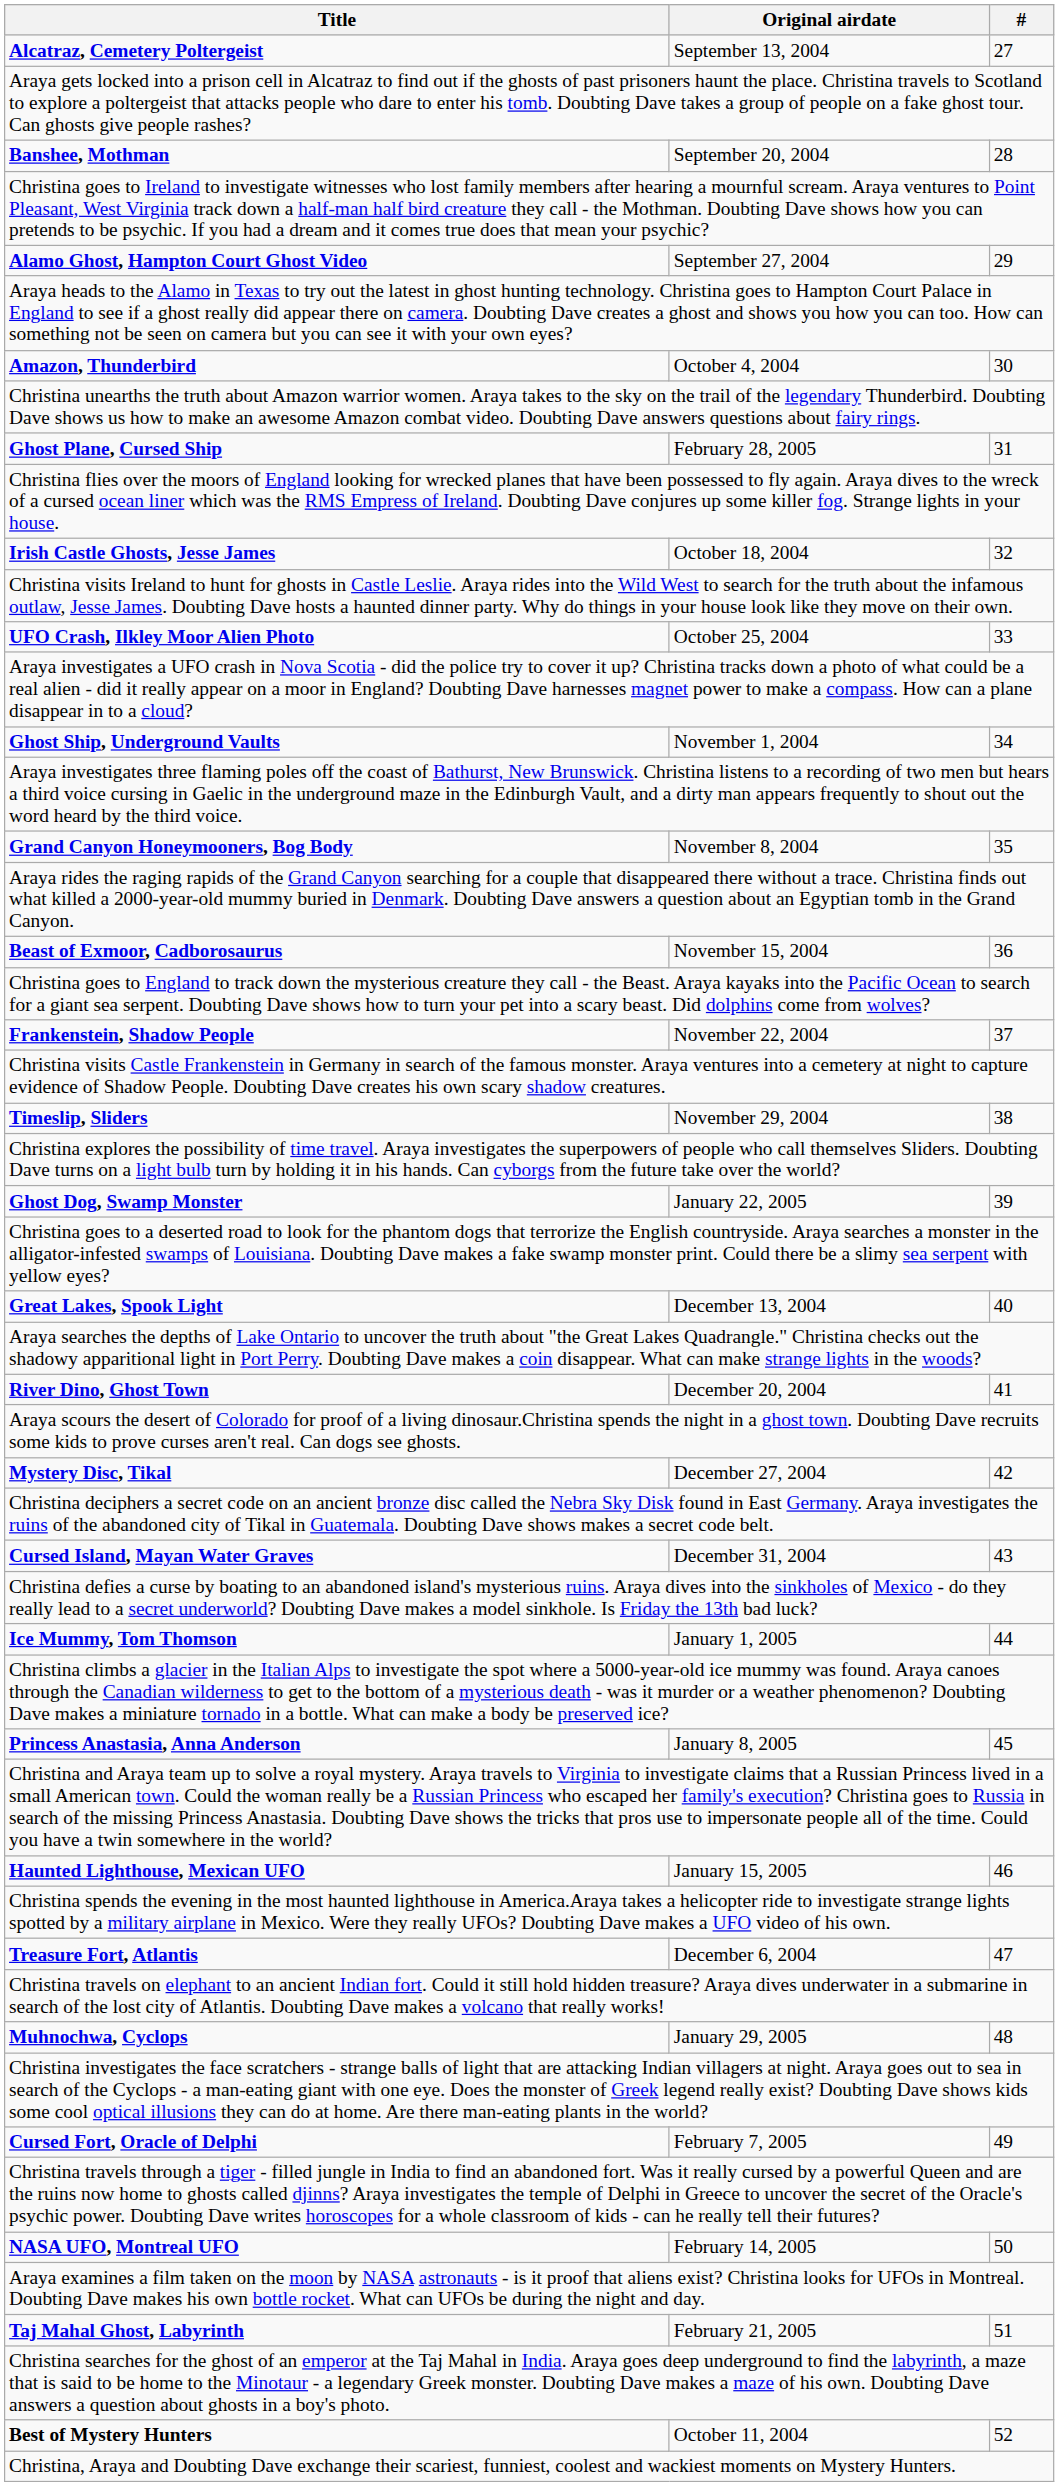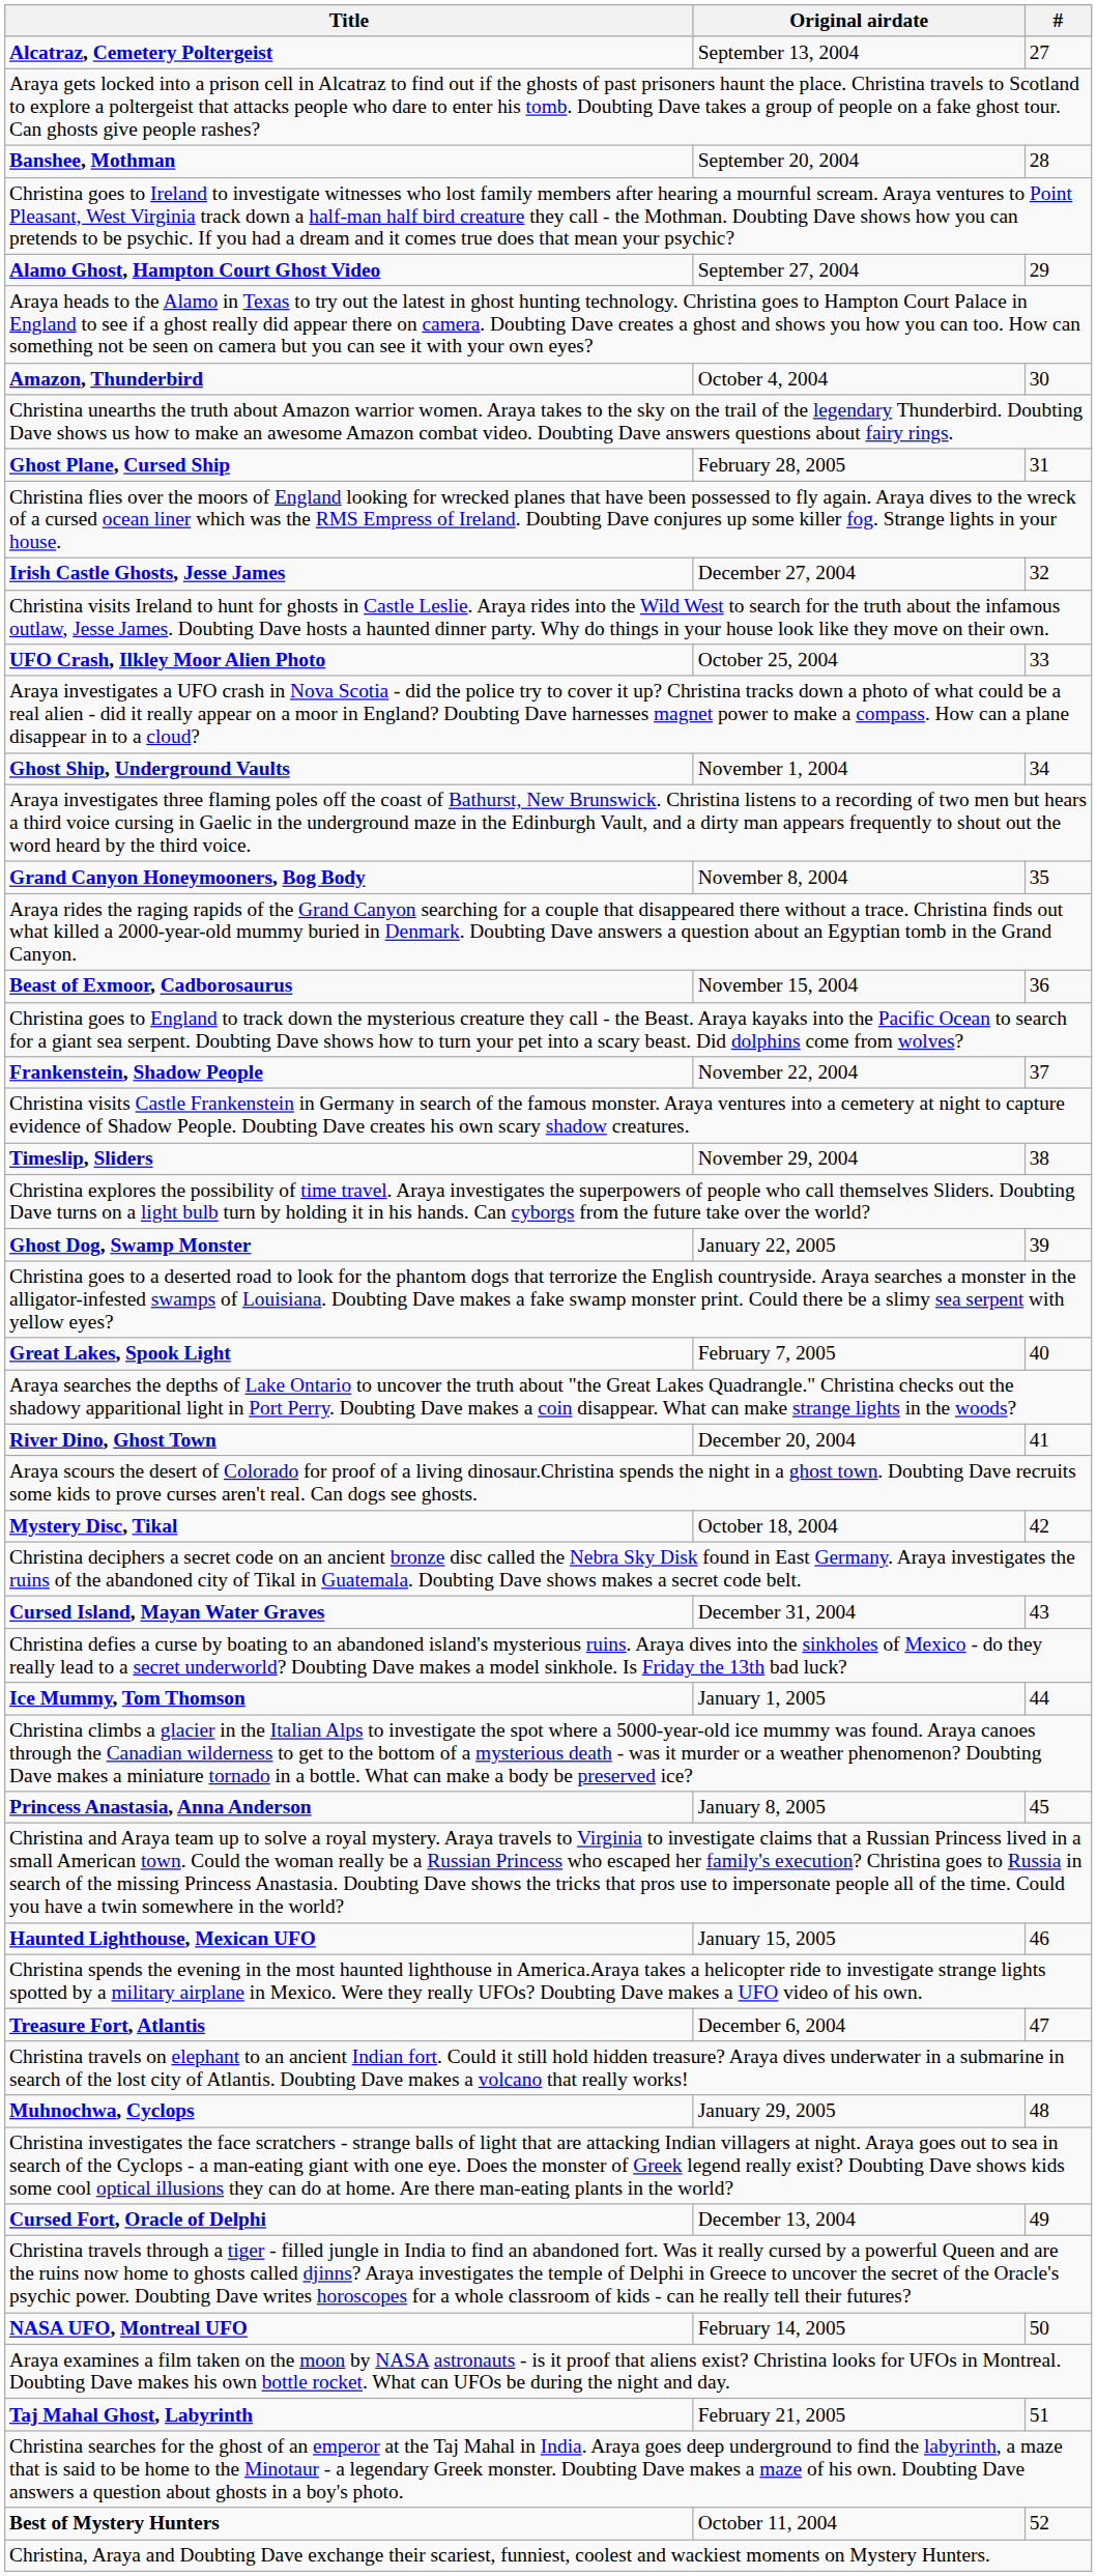 <table class="wikitable" style="clear:both">
 <tr style="background:#ccc;">
 <th>Title</th>
 <th>Original airdate</th>
 <th>#</th>
 </tr>
 <tr>
 <td><strong><a href='#'>Alcatraz</a>, <a href='#'>Cemetery Poltergeist</a></strong></td>
 <td>September 13, 2004</td>
 <td>27</td>
 </tr>
 <tr>
 <td colspan="3">Araya gets locked into a prison cell in Alcatraz to find out if the ghosts of past prisoners haunt the place. Christina travels to Scotland to explore a poltergeist that attacks people who dare to enter his <a href='#'>tomb</a>. Doubting Dave takes a group of people on a fake ghost tour. Can ghosts give people rashes?</td>
 </tr>
 <tr>
 <td><strong><a href='#'>Banshee</a>, <a href='#'>Mothman</a></strong></td>
 <td>September 20, 2004</td>
 <td>28</td>
 </tr>
 <tr>
 <td colspan="3">Christina goes to <a href='#'>Ireland</a> to investigate witnesses who lost family members after hearing a mournful scream.  Araya ventures to <a href='#'>Point Pleasant, West Virginia</a> track down a <a href='#'>half-man half bird creature</a> they call - the Mothman. Doubting Dave shows how you can pretends to be psychic. If you had a dream and it comes true does that mean your psychic?</td>
 </tr>
 <tr>
 <td><strong><a href='#'>Alamo Ghost</a>, <a href='#'>Hampton Court Ghost Video</a></strong></td>
 <td>September 27, 2004</td>
 <td>29</td>
 </tr>
 <tr>
 <td colspan="3">Araya heads to the <a href='#'>Alamo</a> in <a href='#'>Texas</a> to try out the latest in ghost hunting technology. Christina goes to Hampton Court Palace in <a href='#'>England</a> to see if a ghost really did appear there on <a href='#'>camera</a>. Doubting Dave creates a ghost and shows you how you can too. How can something not be seen on camera but you can see it with your own eyes?</td>
 </tr>
 <tr>
 <td><strong><a href='#'>Amazon</a>, <a href='#'>Thunderbird</a></strong></td>
 <td>October 4, 2004</td>
 <td>30</td>
 </tr>
 <tr>
 <td colspan="3">Christina unearths the truth about Amazon warrior women. Araya takes to the sky on the trail of the <a href='#'>legendary</a> Thunderbird. Doubting Dave shows us how to make an awesome Amazon combat video. Doubting Dave answers questions about <a href='#'>fairy rings</a>.</td>
 </tr>
 <tr>
 <td><strong><a href='#'>Ghost Plane</a>, <a href='#'>Cursed Ship</a></strong></td>
 <td>February 28, 2005</td>
 <td>31</td>
 </tr>
 <tr>
 <td colspan="3">Christina flies over the moors of <a href='#'>England</a> looking for wrecked planes that have been possessed to fly again. Araya dives to the wreck of a cursed <a href='#'>ocean liner</a> which was the <a href='#'>RMS Empress of Ireland</a>. Doubting Dave conjures up some killer <a href='#'>fog</a>. Strange lights in your <a href='#'>house</a>.</td>
 </tr>
 <tr>
 <td><strong><a href='#'>Irish Castle Ghosts</a>, <a href='#'>Jesse James</a></strong></td>
-<td>October 18, 2004</td>
+<td>December 27, 2004</td>
 <td>32</td>
 </tr>
 <tr>
 <td colspan="3">Christina visits Ireland to hunt for ghosts in <a href='#'>Castle Leslie</a>. Araya rides into the <a href='#'>Wild West</a> to search for the truth about the infamous <a href='#'>outlaw</a>, <a href='#'>Jesse James</a>. Doubting Dave hosts a haunted dinner party. Why do things in your house look like they move on their own.</td>
 </tr>
 <tr>
 <td><strong><a href='#'>UFO Crash</a>, <a href='#'>Ilkley Moor Alien Photo</a></strong></td>
 <td>October 25, 2004</td>
 <td>33</td>
 </tr>
 <tr>
 <td colspan="3">Araya investigates a UFO crash in <a href='#'>Nova Scotia</a> - did the police try to cover it up? Christina tracks down a photo of what could be a real alien - did it really appear on a moor in England? Doubting Dave harnesses <a href='#'>magnet</a> power to make a <a href='#'>compass</a>. How can a plane disappear in to a <a href='#'>cloud</a>?</td>
 </tr>
 <tr>
 <td><strong><a href='#'>Ghost Ship</a>, <a href='#'>Underground Vaults</a></strong></td>
 <td>November 1, 2004</td>
 <td>34</td>
 </tr>
 <tr>
 <td colspan="3">Araya investigates three flaming poles off the coast of <a href='#'>Bathurst, New Brunswick</a>. Christina listens to a recording of two men but hears a third voice cursing in Gaelic in the underground maze in the Edinburgh Vault, and a dirty man appears frequently to shout out the word heard by the third voice.</td>
 </tr>
 <tr>
 <td><strong><a href='#'>Grand Canyon Honeymooners</a>, <a href='#'>Bog Body</a></strong></td>
 <td>November 8, 2004</td>
 <td>35</td>
 </tr>
 <tr>
 <td colspan="3">Araya rides the raging rapids of the <a href='#'>Grand Canyon</a> searching for a couple that disappeared there without a trace. Christina finds out what killed a 2000-year-old mummy buried in <a href='#'>Denmark</a>. Doubting Dave answers a question about an Egyptian tomb in the Grand Canyon.</td>
 </tr>
 <tr>
 <td><strong><a href='#'>Beast of Exmoor</a>, <a href='#'>Cadborosaurus</a></strong></td>
 <td>November 15, 2004</td>
 <td>36</td>
 </tr>
 <tr>
 <td colspan="3">Christina goes to <a href='#'>England</a> to track down the mysterious creature they call - the Beast. Araya kayaks into the <a href='#'>Pacific Ocean</a> to search for a giant sea serpent. Doubting Dave shows how to turn your pet into a scary beast. Did <a href='#'>dolphins</a> come from <a href='#'>wolves</a>?</td>
 </tr>
 <tr>
 <td><strong><a href='#'>Frankenstein</a>, <a href='#'>Shadow People</a></strong></td>
 <td>November 22, 2004</td>
 <td>37</td>
 </tr>
 <tr>
 <td colspan="3">Christina visits <a href='#'>Castle Frankenstein</a> in Germany in search of the famous monster. Araya ventures into a cemetery at night to capture evidence of Shadow People. Doubting Dave creates his own scary <a href='#'>shadow</a> creatures.</td>
 </tr>
 <tr>
 <td><strong><a href='#'>Timeslip</a>, <a href='#'>Sliders</a></strong></td>
 <td>November 29, 2004</td>
 <td>38</td>
 </tr>
 <tr>
 <td colspan="3">Christina explores the possibility of <a href='#'>time travel</a>. Araya investigates the superpowers of people who call themselves Sliders. Doubting Dave turns on a <a href='#'>light bulb</a> turn by holding it in his hands. Can <a href='#'>cyborgs</a> from the future take over the world?</td>
 </tr>
 <tr>
 <td><strong><a href='#'>Ghost Dog</a>, <a href='#'>Swamp Monster</a></strong></td>
 <td>January 22, 2005</td>
 <td>39</td>
 </tr>
 <tr>
 <td colspan="3">Christina goes to a deserted road to look for the phantom dogs that terrorize the English countryside. Araya searches a monster in the alligator-infested <a href='#'>swamps</a> of <a href='#'>Louisiana</a>. Doubting Dave makes a fake swamp monster print. Could there be a slimy <a href='#'>sea serpent</a> with yellow eyes?</td>
 </tr>
 <tr>
 <td><strong><a href='#'>Great Lakes</a>, <a href='#'>Spook Light</a></strong></td>
-<td>December 13, 2004</td>
+<td>February 7, 2005</td>
 <td>40</td>
 </tr>
 <tr>
 <td colspan="3">Araya searches the depths of <a href='#'>Lake Ontario</a> to uncover the truth about "the Great Lakes Quadrangle." Christina checks out the shadowy apparitional light in <a href='#'>Port Perry</a>. Doubting Dave makes a <a href='#'>coin</a> disappear. What can make <a href='#'>strange lights</a> in the <a href='#'>woods</a>?</td>
 </tr>
 <tr>
 <td><strong><a href='#'>River Dino</a>, <a href='#'>Ghost Town</a></strong></td>
 <td>December 20, 2004</td>
 <td>41</td>
 </tr>
 <tr>
 <td colspan="3">Araya scours the desert of <a href='#'>Colorado</a> for proof of a living dinosaur.Christina spends the night in a <a href='#'>ghost town</a>. Doubting Dave recruits some kids to prove curses aren't real. Can dogs see ghosts.</td>
 </tr>
 <tr>
 <td><strong><a href='#'>Mystery Disc</a>, <a href='#'>Tikal</a></strong></td>
-<td>December 27, 2004</td>
+<td>October 18, 2004</td>
 <td>42</td>
 </tr>
 <tr>
 <td colspan="3">Christina deciphers a secret code on an ancient <a href='#'>bronze</a> disc called the <a href='#'>Nebra Sky Disk</a> found in East <a href='#'>Germany</a>. Araya investigates the <a href='#'>ruins</a> of the abandoned city of Tikal in <a href='#'>Guatemala</a>. Doubting Dave shows makes a secret code belt.</td>
 </tr>
 <tr>
 <td><strong><a href='#'>Cursed Island</a>, <a href='#'>Mayan Water Graves</a></strong></td>
 <td>December 31, 2004</td>
 <td>43</td>
 </tr>
 <tr>
 <td colspan="3">Christina defies a curse by boating to an abandoned island's mysterious <a href='#'>ruins</a>. Araya dives into the <a href='#'>sinkholes</a> of <a href='#'>Mexico</a> - do they really lead to a <a href='#'>secret underworld</a>? Doubting Dave makes a model sinkhole. Is <a href='#'>Friday the 13th</a> bad luck?</td>
 </tr>
 <tr>
 <td><strong><a href='#'>Ice Mummy</a>, <a href='#'>Tom Thomson</a></strong></td>
 <td>January 1, 2005</td>
 <td>44</td>
 </tr>
 <tr>
 <td colspan="3">Christina climbs a <a href='#'>glacier</a> in the <a href='#'>Italian Alps</a> to investigate the spot where a 5000-year-old ice mummy was found. Araya canoes through the <a href='#'>Canadian wilderness</a> to get to the bottom of a <a href='#'>mysterious death</a> - was it murder or a weather phenomenon? Doubting Dave makes a miniature <a href='#'>tornado</a> in a bottle. What can make a body be <a href='#'>preserved</a> ice?</td>
 </tr>
 <tr>
 <td><strong><a href='#'>Princess Anastasia</a>, <a href='#'>Anna Anderson</a></strong></td>
 <td>January 8, 2005</td>
 <td>45</td>
 </tr>
 <tr>
 <td colspan="3">Christina and Araya team up to solve a royal mystery. Araya travels to <a href='#'>Virginia</a> to investigate claims that a Russian Princess lived in a small American <a href='#'>town</a>. Could the woman really be a <a href='#'>Russian Princess</a> who escaped her <a href='#'>family's execution</a>? Christina goes to <a href='#'>Russia</a> in search of the missing Princess Anastasia. Doubting Dave shows the tricks that pros use to impersonate people all of the time. Could you have a twin somewhere in the world?</td>
 </tr>
 <tr>
 <td><strong><a href='#'>Haunted Lighthouse</a>, <a href='#'>Mexican UFO</a></strong></td>
 <td>January 15, 2005</td>
 <td>46</td>
 </tr>
 <tr>
 <td colspan="3">Christina spends the evening in the most haunted lighthouse in America.Araya takes a helicopter ride to investigate strange lights spotted by a <a href='#'>military airplane</a> in Mexico. Were they really UFOs? Doubting Dave makes a <a href='#'>UFO</a> video of his own.</td>
 </tr>
 <tr>
 <td><strong><a href='#'>Treasure Fort</a>, <a href='#'>Atlantis</a></strong></td>
 <td>December 6, 2004</td>
 <td>47</td>
 </tr>
 <tr>
 <td colspan="3">Christina travels on <a href='#'>elephant</a> to an ancient <a href='#'>Indian fort</a>. Could it still hold hidden treasure? Araya dives underwater in a submarine in search of the lost city of Atlantis. Doubting Dave makes a <a href='#'>volcano</a> that really works!</td>
 </tr>
 <tr>
 <td><strong><a href='#'>Muhnochwa</a>, <a href='#'>Cyclops</a></strong></td>
 <td>January 29, 2005</td>
 <td>48</td>
 </tr>
 <tr>
 <td colspan="3">Christina investigates the face scratchers - strange balls of light that are attacking Indian villagers at night. Araya goes out to sea in search of the Cyclops - a man-eating giant with one eye. Does the monster of <a href='#'>Greek</a> legend really exist? Doubting Dave shows kids some cool <a href='#'>optical illusions</a> they can do at home. Are there man-eating plants in the world?</td>
 </tr>
 <tr>
 <td><strong><a href='#'>Cursed Fort</a>, <a href='#'>Oracle of Delphi</a></strong></td>
-<td>February 7, 2005</td>
+<td>December 13, 2004</td>
 <td>49</td>
 </tr>
 <tr>
 <td colspan="3">Christina travels through a <a href='#'>tiger</a> - filled jungle in India to find an abandoned fort. Was it really cursed by a powerful Queen and are the ruins now home to ghosts called <a href='#'>djinns</a>? Araya investigates the temple of Delphi in Greece to uncover the secret of the Oracle's psychic power. Doubting Dave writes <a href='#'>horoscopes</a> for a whole classroom of kids - can he really tell their futures?</td>
 </tr>
 <tr>
 <td><strong><a href='#'>NASA UFO</a>, <a href='#'>Montreal UFO</a></strong></td>
 <td>February 14, 2005</td>
 <td>50</td>
 </tr>
 <tr>
 <td colspan="3">Araya examines a film taken on the <a href='#'>moon</a> by <a href='#'>NASA</a> <a href='#'>astronauts</a> - is it proof that aliens exist? Christina looks for UFOs in Montreal. Doubting Dave makes his own <a href='#'>bottle rocket</a>. What can UFOs be during the night and day.</td>
 </tr>
 <tr>
 <td><strong><a href='#'>Taj Mahal Ghost</a>, <a href='#'>Labyrinth</a></strong></td>
 <td>February 21, 2005</td>
 <td>51</td>
 </tr>
 <tr>
 <td colspan="3">Christina searches for the ghost of an <a href='#'>emperor</a> at the Taj Mahal in <a href='#'>India</a>. Araya goes deep underground to find the <a href='#'>labyrinth</a>, a maze that is said to be home to the <a href='#'>Minotaur</a> - a legendary Greek monster. Doubting Dave makes a <a href='#'>maze</a> of his own. Doubting Dave answers a question about ghosts in a boy's photo.</td>
 </tr>
 <tr>
 <td><strong>Best of Mystery Hunters</strong></td>
 <td>October 11, 2004</td>
 <td>52</td>
 </tr>
 <tr>
 <td colspan="3">Christina, Araya and Doubting Dave exchange their scariest, funniest, coolest and wackiest moments on Mystery Hunters.</td>
 </tr>
 </table>
